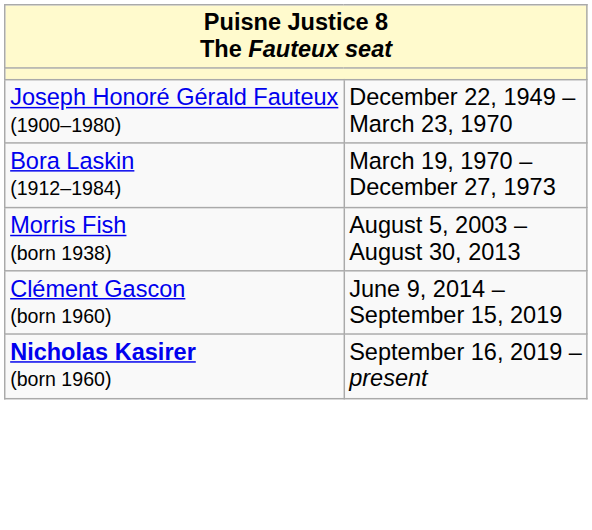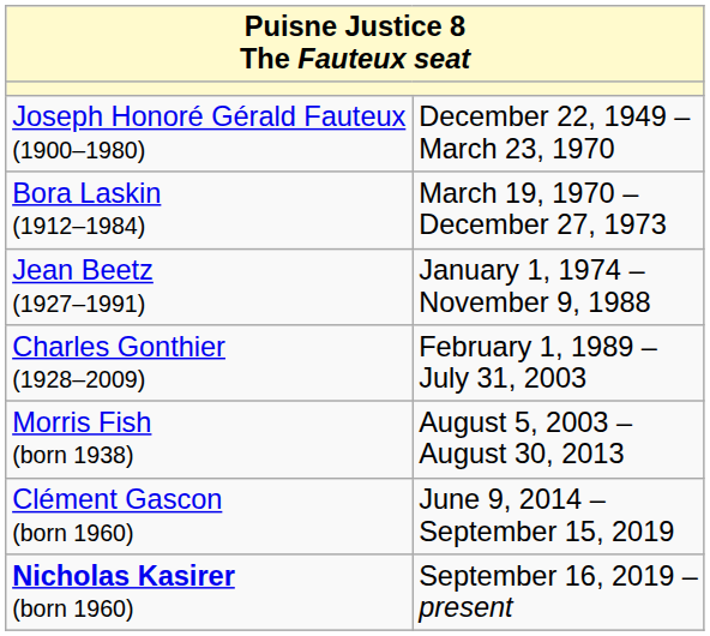 <table class="wikitable">
 <tr>
 <th colspan="2" style="background: #fffacd;">Puisne Justice 8<br>The <em>Fauteux seat</em></th>
 </tr>
 <tr>
 <td colspan="2" style="background: #fffacd;"></td>
 </tr>
 <tr>
 <td><a href='#'>Joseph Honoré Gérald Fauteux</a><br><small>(1900–1980)</small></td>
 <td>December 22, 1949 –<br> March 23, 1970</td>
 </tr>
 <tr>
 <td><a href='#'>Bora Laskin</a><br><small>(1912–1984)</small></td>
 <td>March 19, 1970 –<br> December 27, 1973</td>
 </tr>
 <tr>
+<td><a href='#'>Jean Beetz</a><br><small>(1927–1991)</small></td>
+<td>January 1, 1974 –<br> November 9, 1988</td>
+</tr>
+<tr>
+<td><a href='#'>Charles Gonthier</a><br><small>(1928–2009)</small></td>
+<td>February 1, 1989 –<br> July 31, 2003</td>
+</tr>
+<tr>
 <td><a href='#'>Morris Fish</a><br><small>(born 1938)</small></td>
 <td>August 5, 2003 –<br> August 30, 2013</td>
 </tr>
 <tr>
 <td><a href='#'>Clément Gascon</a><br><small>(born 1960)</small></td>
 <td>June 9, 2014 –<br> September 15, 2019</td>
 </tr>
 <tr>
 <td><strong><a href='#'>Nicholas Kasirer</a></strong><br><small>(born 1960)</small></td>
 <td>September 16, 2019 –<br> <em>present</em></td>
 </tr>
 </table>
